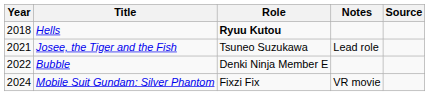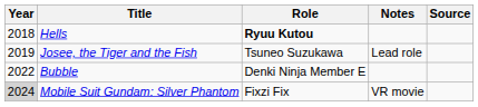 <table class="wikitable sortable plainrowheaders">
 <tr>
 <th>Year</th>
 <th>Title</th>
 <th>Role</th>
 <th class="unsortable">Notes</th>
 <th class="unsortable">Source</th>
 </tr>
 <tr>
 <td>2018</td>
 <td><em><a href='#'>Hells</a></em></td>
 <td><strong>Ryuu Kutou</strong></td>
 <td></td>
 <td></td>
 </tr>
 <tr>
-<td>2021</td>
+<td>2019</td>
 <td><em><a href='#'>Josee, the Tiger and the Fish</a></em></td>
 <td>Tsuneo Suzukawa</td>
 <td>Lead role</td>
 <td></td>
 </tr>
 <tr>
 <td>2022</td>
 <td><em><a href='#'>Bubble</a></em></td>
 <td>Denki Ninja Member E</td>
 <td></td>
 <td></td>
 </tr>
 <tr>
-<td>2024</td>
+<td style="background: lightgrey;">2024</td>
 <td><em><a href='#'>Mobile Suit Gundam: Silver Phantom</a></em></td>
 <td>Fixzi Fix</td>
 <td>VR movie</td>
 <td></td>
 </tr>
 </table>
